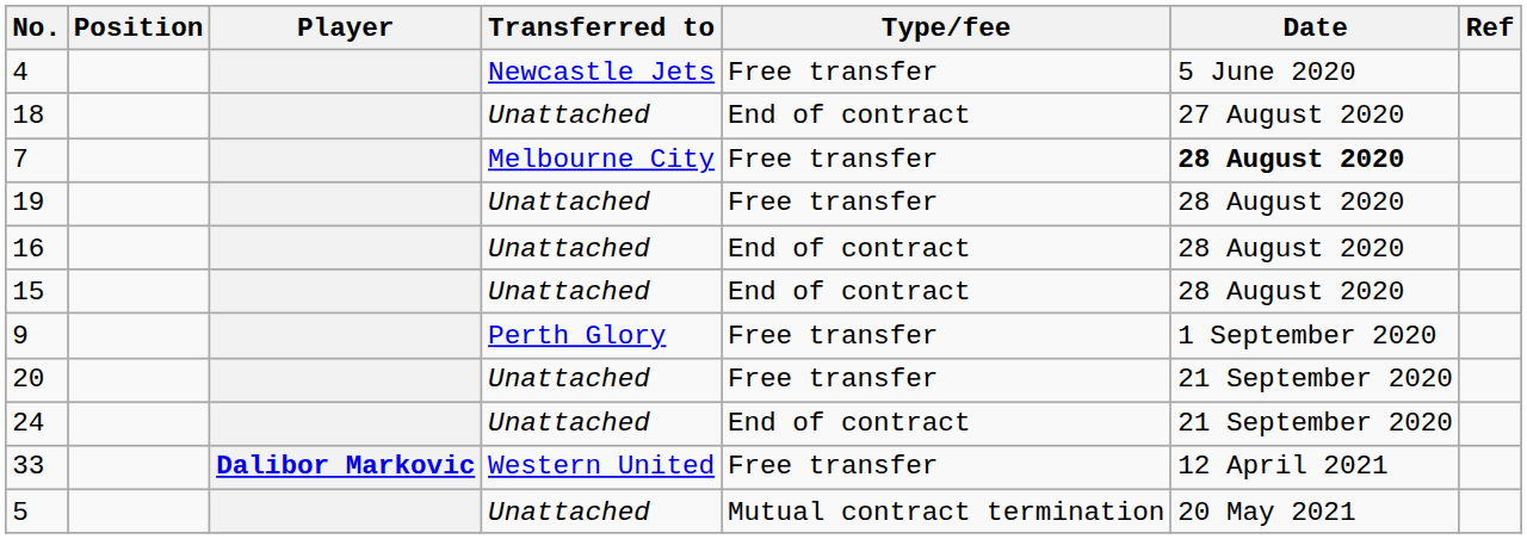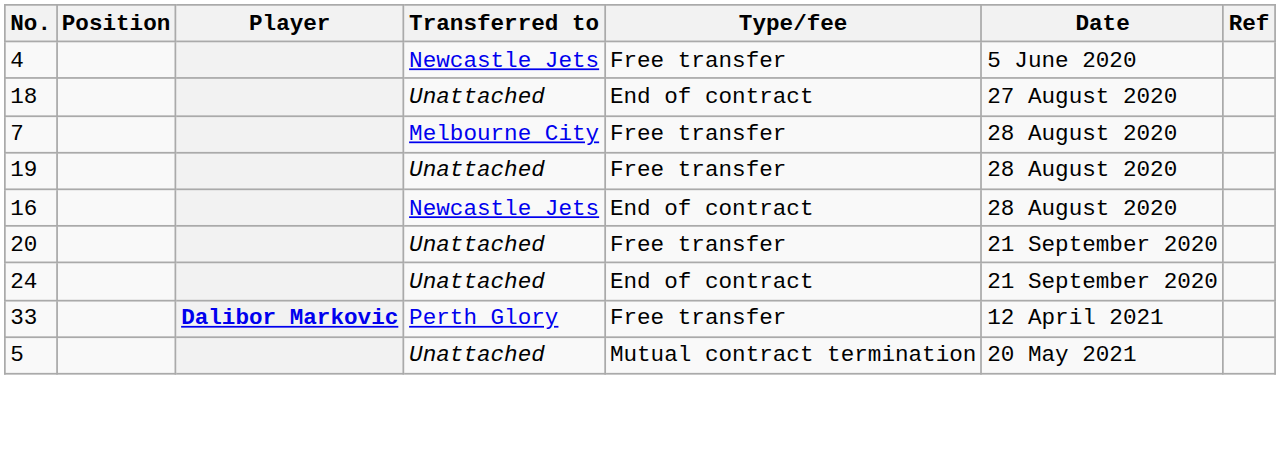 <table class="wikitable plainrowheaders sortable" style="text-align:center; text-align:left">
 <tr>
 <th scope="col">No.</th>
 <th scope="col">Position</th>
 <th scope="col">Player</th>
 <th scope="col">Transferred to</th>
 <th scope="col">Type/fee</th>
 <th scope="col">Date</th>
 <th scope="col" class="unsortable">Ref</th>
 </tr>
 <tr>
 <td>4</td>
 <td></td>
 <th scope="row"></th>
 <td><a href='#'>Newcastle Jets</a></td>
 <td>Free transfer</td>
 <td>5 June 2020</td>
 <td></td>
 </tr>
 <tr>
 <td>18</td>
 <td></td>
 <th scope="row"></th>
 <td><em>Unattached</em></td>
 <td>End of contract</td>
 <td>27 August 2020</td>
 <td></td>
 </tr>
 <tr>
 <td>7</td>
 <td></td>
 <th scope="row"></th>
 <td><a href='#'>Melbourne City</a></td>
 <td>Free transfer</td>
-<td><strong>28 August 2020</strong></td>
+<td>28 August 2020</td>
 <td></td>
 </tr>
 <tr>
 <td>19</td>
 <td></td>
 <th scope="row"></th>
 <td><em>Unattached</em></td>
 <td>Free transfer</td>
 <td>28 August 2020</td>
 <td></td>
 </tr>
 <tr>
 <td>16</td>
 <td></td>
 <th scope="row"></th>
-<td><em>Unattached</em></td>
+<td><a href='#'>Newcastle Jets</a></td>
 <td>End of contract</td>
 <td>28 August 2020</td>
-<td></td>
-</tr>
-<tr>
-<td>15</td>
-<td></td>
-<th scope="row"></th>
-<td><em>Unattached</em></td>
-<td>End of contract</td>
-<td>28 August 2020</td>
-<td></td>
-</tr>
-<tr>
-<td>9</td>
-<td></td>
-<th scope="row"></th>
-<td><a href='#'>Perth Glory</a></td>
-<td>Free transfer</td>
-<td>1 September 2020</td>
 <td></td>
 </tr>
 <tr>
 <td>20</td>
 <td></td>
 <th scope="row"></th>
 <td><em>Unattached</em></td>
 <td>Free transfer</td>
 <td>21 September 2020</td>
 <td></td>
 </tr>
 <tr>
 <td>24</td>
 <td></td>
 <th scope="row"></th>
 <td><em>Unattached</em></td>
 <td>End of contract</td>
 <td>21 September 2020</td>
 <td></td>
 </tr>
 <tr>
 <td>33</td>
 <td></td>
 <th scope="row"><a href='#'>Dalibor Markovic</a></th>
-<td><a href='#'>Western United</a></td>
+<td><a href='#'>Perth Glory</a></td>
 <td>Free transfer</td>
 <td>12 April 2021</td>
 <td></td>
 </tr>
 <tr>
 <td>5</td>
 <td></td>
 <th scope="row"></th>
 <td><em>Unattached</em></td>
 <td>Mutual contract termination</td>
 <td>20 May 2021</td>
 <td></td>
 </tr>
 </table>
